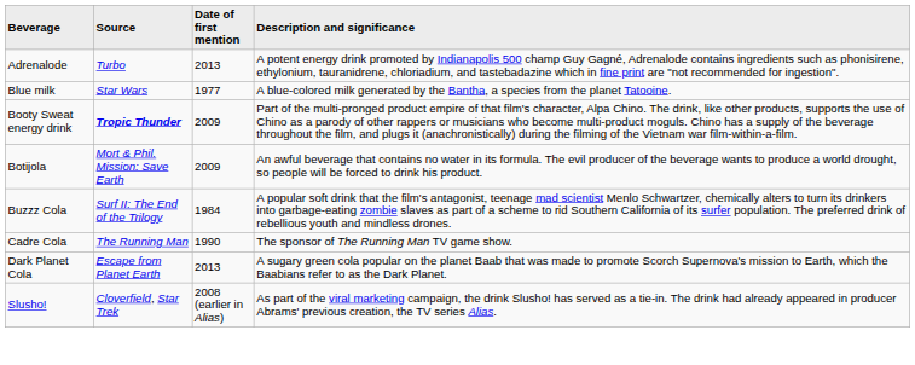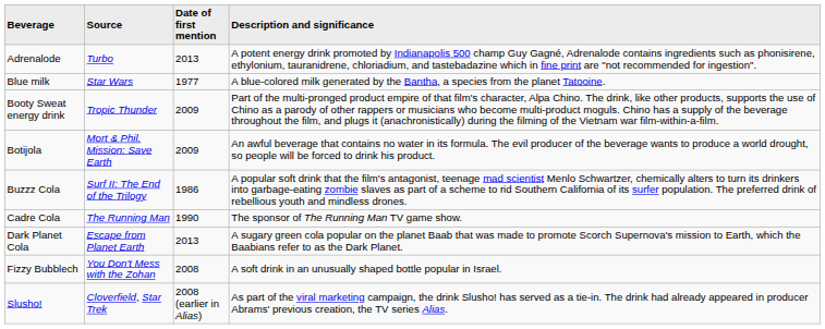 <table class="wikitable">
 <tr style="background:#ececec;">
 <td><strong>Beverage</strong></td>
 <td><strong>Source</strong></td>
 <td><strong>Date of<br>first mention</strong></td>
 <td><strong>Description and significance</strong></td>
 </tr>
 <tr>
 <td>Adrenalode</td>
 <td><em><a href='#'>Turbo</a></em></td>
 <td>2013</td>
 <td>A potent energy drink promoted by <a href='#'>Indianapolis 500</a> champ Guy Gagné, Adrenalode contains ingredients such as phonisirene, ethylonium, tauranidrene, chloriadium, and tastebadazine which in <a href='#'>fine print</a> are "not recommended for ingestion".</td>
 </tr>
 <tr>
 <td>Blue milk</td>
 <td><em><a href='#'>Star Wars</a></em></td>
 <td>1977</td>
 <td>A blue-colored milk generated by the <a href='#'>Bantha</a>, a species from the planet <a href='#'>Tatooine</a>.</td>
 </tr>
 <tr>
 <td>Booty Sweat energy drink</td>
-<td><strong><em><a href='#'>Tropic Thunder</a></em></strong></td>
+<td><em><a href='#'>Tropic Thunder</a></em></td>
 <td>2009</td>
 <td>Part of the multi-pronged product empire of that film's character, Alpa Chino. The drink, like other products, supports the use of Chino as a parody of other rappers or musicians who become multi-product moguls. Chino has a supply of the beverage throughout the film, and plugs it (anachronistically) during the filming of the Vietnam war film-within-a-film.</td>
 </tr>
 <tr>
 <td>Botijola</td>
 <td><em><a href='#'>Mort & Phil. Mission: Save Earth</a></em></td>
 <td>2009</td>
 <td>An awful beverage that contains no water in its formula. The evil producer of the beverage wants to produce a world drought, so people will be forced to drink his product.</td>
 </tr>
 <tr>
 <td>Buzzz Cola</td>
 <td><em><a href='#'>Surf II: The End of the Trilogy</a></em></td>
-<td>1984</td>
+<td>1986</td>
 <td>A popular soft drink that the film's antagonist, teenage <a href='#'>mad scientist</a> Menlo Schwartzer, chemically alters to turn its drinkers into garbage-eating <a href='#'>zombie</a> slaves as part of a scheme to rid Southern California of its <a href='#'>surfer</a> population. The preferred drink of rebellious youth and mindless drones.</td>
 </tr>
 <tr>
 <td>Cadre Cola</td>
 <td><em><a href='#'>The Running Man</a></em></td>
 <td>1990</td>
 <td>The sponsor of <em>The Running Man</em> TV game show.</td>
 </tr>
 <tr>
 <td>Dark Planet Cola</td>
 <td><em><a href='#'>Escape from Planet Earth</a></em></td>
 <td>2013</td>
 <td>A sugary green cola popular on the planet Baab that was made to promote Scorch Supernova's mission to Earth, which the Baabians refer to as the Dark Planet.</td>
 </tr>
 <tr>
+<td>Fizzy Bubblech</td>
+<td><em><a href='#'>You Don't Mess with the Zohan</a></em></td>
+<td>2008</td>
+<td>A soft drink in an unusually shaped bottle popular in Israel.</td>
+</tr>
+<tr>
 <td><a href='#'>Slusho!</a></td>
 <td><em><a href='#'>Cloverfield</a></em>, <em><a href='#'>Star Trek</a></em></td>
 <td>2008<br>(earlier in <em>Alias</em>)</td>
 <td>As part of the <a href='#'>viral marketing</a> campaign, the drink Slusho! has served as a tie-in. The drink had already appeared in producer Abrams' previous creation, the TV series <em><a href='#'>Alias</a></em>.</td>
 </tr>
 </table>
